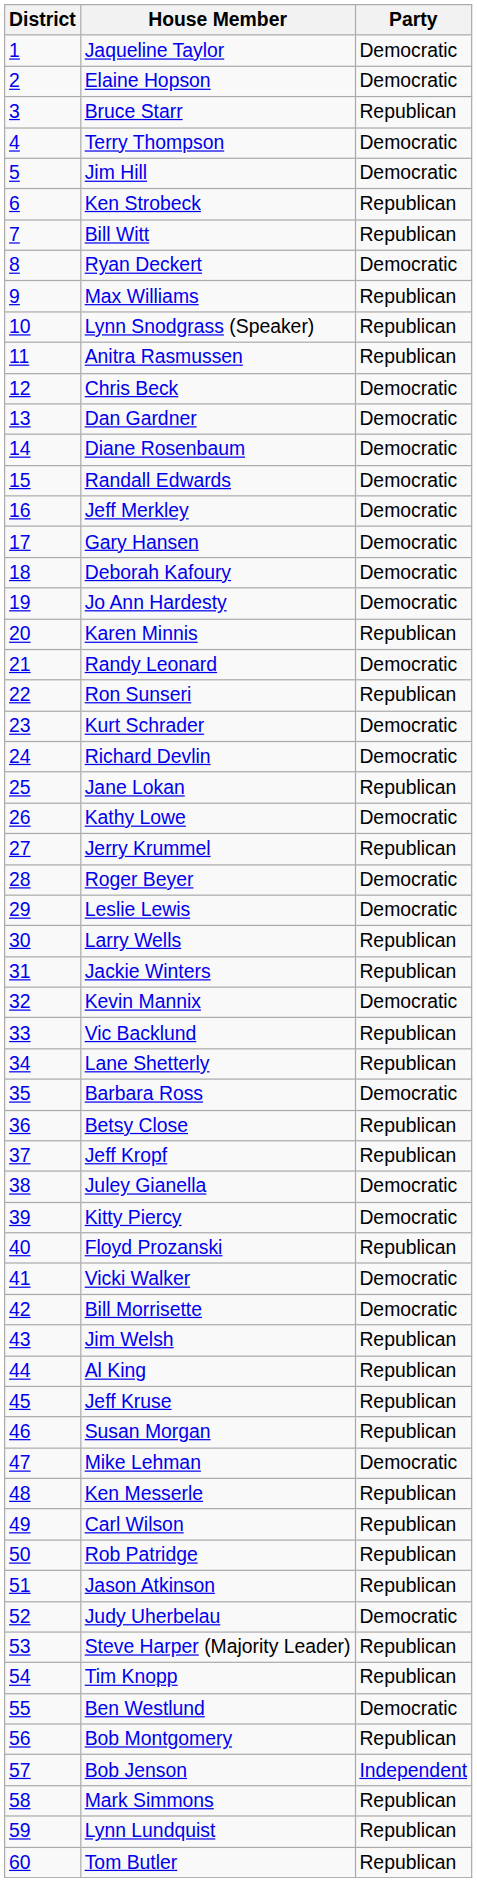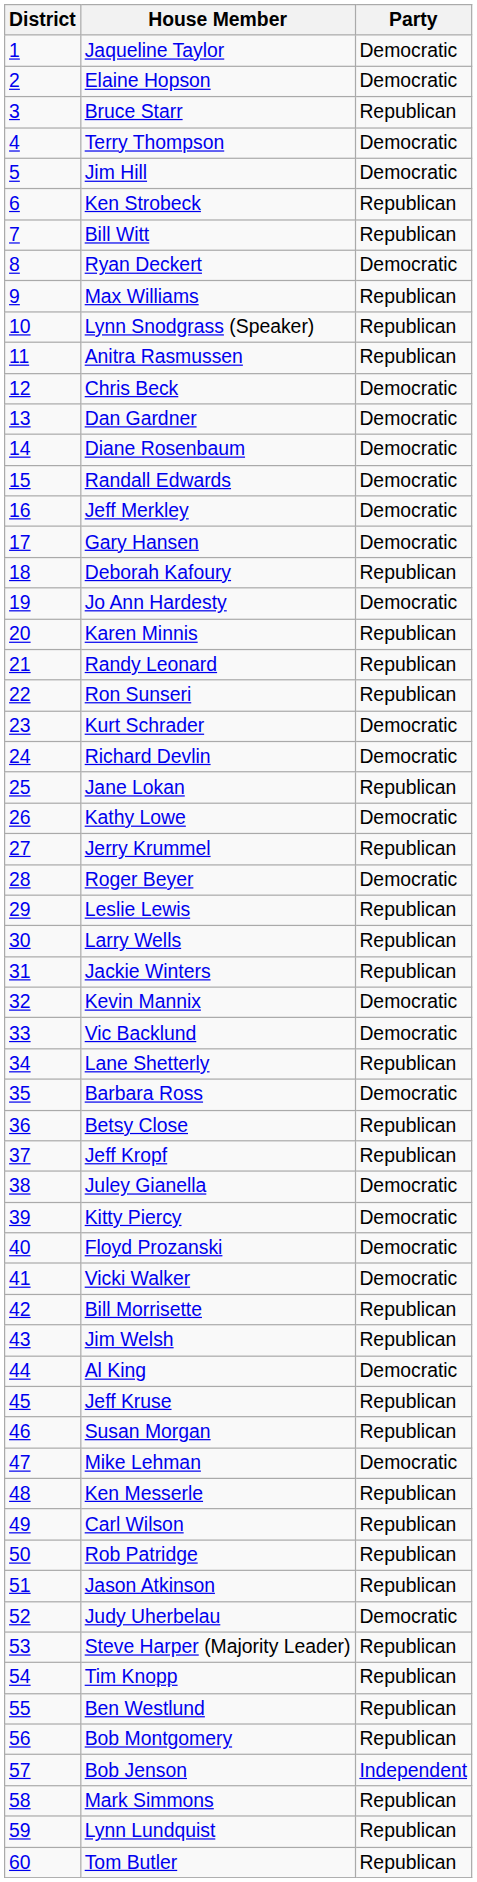 <table class="wikitable">
 <tr>
 <th>District</th>
 <th>House Member</th>
 <th>Party</th>
 </tr>
 <tr>
 <td><a href='#'>1</a></td>
 <td><a href='#'>Jaqueline Taylor</a></td>
 <td>Democratic</td>
 </tr>
 <tr>
 <td><a href='#'>2</a></td>
 <td><a href='#'>Elaine Hopson</a></td>
 <td>Democratic</td>
 </tr>
 <tr>
 <td><a href='#'>3</a></td>
 <td><a href='#'>Bruce Starr</a></td>
 <td>Republican</td>
 </tr>
 <tr>
 <td><a href='#'>4</a></td>
 <td><a href='#'>Terry Thompson</a></td>
 <td>Democratic</td>
 </tr>
 <tr>
 <td><a href='#'>5</a></td>
 <td><a href='#'>Jim Hill</a></td>
 <td>Democratic</td>
 </tr>
 <tr>
 <td><a href='#'>6</a></td>
 <td><a href='#'>Ken Strobeck</a></td>
 <td>Republican</td>
 </tr>
 <tr>
 <td><a href='#'>7</a></td>
 <td><a href='#'>Bill Witt</a></td>
 <td>Republican</td>
 </tr>
 <tr>
 <td><a href='#'>8</a></td>
 <td><a href='#'>Ryan Deckert</a></td>
 <td>Democratic</td>
 </tr>
 <tr>
 <td><a href='#'>9</a></td>
 <td><a href='#'>Max Williams</a></td>
 <td>Republican</td>
 </tr>
 <tr>
 <td><a href='#'>10</a></td>
 <td><a href='#'>Lynn Snodgrass</a> (Speaker)</td>
 <td>Republican</td>
 </tr>
 <tr>
 <td><a href='#'>11</a></td>
 <td><a href='#'>Anitra Rasmussen</a></td>
 <td>Republican</td>
 </tr>
 <tr>
 <td><a href='#'>12</a></td>
 <td><a href='#'>Chris Beck</a></td>
 <td>Democratic</td>
 </tr>
 <tr>
 <td><a href='#'>13</a></td>
 <td><a href='#'>Dan Gardner</a></td>
 <td>Democratic</td>
 </tr>
 <tr>
 <td><a href='#'>14</a></td>
 <td><a href='#'>Diane Rosenbaum</a></td>
 <td>Democratic</td>
 </tr>
 <tr>
 <td><a href='#'>15</a></td>
 <td><a href='#'>Randall Edwards</a></td>
 <td>Democratic</td>
 </tr>
 <tr>
 <td><a href='#'>16</a></td>
 <td><a href='#'>Jeff Merkley</a></td>
 <td>Democratic</td>
 </tr>
 <tr>
 <td><a href='#'>17</a></td>
 <td><a href='#'>Gary Hansen</a></td>
 <td>Democratic</td>
 </tr>
 <tr>
 <td><a href='#'>18</a></td>
 <td><a href='#'>Deborah Kafoury</a></td>
-<td>Democratic</td>
+<td>Republican</td>
 </tr>
 <tr>
 <td><a href='#'>19</a></td>
 <td><a href='#'>Jo Ann Hardesty</a></td>
 <td>Democratic</td>
 </tr>
 <tr>
 <td><a href='#'>20</a></td>
 <td><a href='#'>Karen Minnis</a></td>
 <td>Republican</td>
 </tr>
 <tr>
 <td><a href='#'>21</a></td>
 <td><a href='#'>Randy Leonard</a></td>
-<td>Democratic</td>
+<td>Republican</td>
 </tr>
 <tr>
 <td><a href='#'>22</a></td>
 <td><a href='#'>Ron Sunseri</a></td>
 <td>Republican</td>
 </tr>
 <tr>
 <td><a href='#'>23</a></td>
 <td><a href='#'>Kurt Schrader</a></td>
 <td>Democratic</td>
 </tr>
 <tr>
 <td><a href='#'>24</a></td>
 <td><a href='#'>Richard Devlin</a></td>
 <td>Democratic</td>
 </tr>
 <tr>
 <td><a href='#'>25</a></td>
 <td><a href='#'>Jane Lokan</a></td>
 <td>Republican</td>
 </tr>
 <tr>
 <td><a href='#'>26</a></td>
 <td><a href='#'>Kathy Lowe</a></td>
 <td>Democratic</td>
 </tr>
 <tr>
 <td><a href='#'>27</a></td>
 <td><a href='#'>Jerry Krummel</a></td>
 <td>Republican</td>
 </tr>
 <tr>
 <td><a href='#'>28</a></td>
 <td><a href='#'>Roger Beyer</a></td>
 <td>Democratic</td>
 </tr>
 <tr>
 <td><a href='#'>29</a></td>
 <td><a href='#'>Leslie Lewis</a></td>
-<td>Democratic</td>
+<td>Republican</td>
 </tr>
 <tr>
 <td><a href='#'>30</a></td>
 <td><a href='#'>Larry Wells</a></td>
 <td>Republican</td>
 </tr>
 <tr>
 <td><a href='#'>31</a></td>
 <td><a href='#'>Jackie Winters</a></td>
 <td>Republican</td>
 </tr>
 <tr>
 <td><a href='#'>32</a></td>
 <td><a href='#'>Kevin Mannix</a></td>
 <td>Democratic</td>
 </tr>
 <tr>
 <td><a href='#'>33</a></td>
 <td><a href='#'>Vic Backlund</a></td>
-<td>Republican</td>
+<td>Democratic</td>
 </tr>
 <tr>
 <td><a href='#'>34</a></td>
 <td><a href='#'>Lane Shetterly</a></td>
 <td>Republican</td>
 </tr>
 <tr>
 <td><a href='#'>35</a></td>
 <td><a href='#'>Barbara Ross</a></td>
 <td>Democratic</td>
 </tr>
 <tr>
 <td><a href='#'>36</a></td>
 <td><a href='#'>Betsy Close</a></td>
 <td>Republican</td>
 </tr>
 <tr>
 <td><a href='#'>37</a></td>
 <td><a href='#'>Jeff Kropf</a></td>
 <td>Republican</td>
 </tr>
 <tr>
 <td><a href='#'>38</a></td>
 <td><a href='#'>Juley Gianella</a></td>
 <td>Democratic</td>
 </tr>
 <tr>
 <td><a href='#'>39</a></td>
 <td><a href='#'>Kitty Piercy</a></td>
 <td>Democratic</td>
 </tr>
 <tr>
 <td><a href='#'>40</a></td>
 <td><a href='#'>Floyd Prozanski</a></td>
-<td>Republican</td>
+<td>Democratic</td>
 </tr>
 <tr>
 <td><a href='#'>41</a></td>
 <td><a href='#'>Vicki Walker</a></td>
 <td>Democratic</td>
 </tr>
 <tr>
 <td><a href='#'>42</a></td>
 <td><a href='#'>Bill Morrisette</a></td>
-<td>Democratic</td>
+<td>Republican</td>
 </tr>
 <tr>
 <td><a href='#'>43</a></td>
 <td><a href='#'>Jim Welsh</a></td>
 <td>Republican</td>
 </tr>
 <tr>
 <td><a href='#'>44</a></td>
 <td><a href='#'>Al King</a></td>
-<td>Republican</td>
+<td>Democratic</td>
 </tr>
 <tr>
 <td><a href='#'>45</a></td>
 <td><a href='#'>Jeff Kruse</a></td>
 <td>Republican</td>
 </tr>
 <tr>
 <td><a href='#'>46</a></td>
 <td><a href='#'>Susan Morgan</a></td>
 <td>Republican</td>
 </tr>
 <tr>
 <td><a href='#'>47</a></td>
 <td><a href='#'>Mike Lehman</a></td>
 <td>Democratic</td>
 </tr>
 <tr>
 <td><a href='#'>48</a></td>
 <td><a href='#'>Ken Messerle</a></td>
 <td>Republican</td>
 </tr>
 <tr>
 <td><a href='#'>49</a></td>
 <td><a href='#'>Carl Wilson</a></td>
 <td>Republican</td>
 </tr>
 <tr>
 <td><a href='#'>50</a></td>
 <td><a href='#'>Rob Patridge</a></td>
 <td>Republican</td>
 </tr>
 <tr>
 <td><a href='#'>51</a></td>
 <td><a href='#'>Jason Atkinson</a></td>
 <td>Republican</td>
 </tr>
 <tr>
 <td><a href='#'>52</a></td>
 <td><a href='#'>Judy Uherbelau</a></td>
 <td>Democratic</td>
 </tr>
 <tr>
 <td><a href='#'>53</a></td>
 <td><a href='#'>Steve Harper</a> (Majority Leader)</td>
 <td>Republican</td>
 </tr>
 <tr>
 <td><a href='#'>54</a></td>
 <td><a href='#'>Tim Knopp</a></td>
 <td>Republican</td>
 </tr>
 <tr>
 <td><a href='#'>55</a></td>
 <td><a href='#'>Ben Westlund</a></td>
-<td>Democratic</td>
+<td>Republican</td>
 </tr>
 <tr>
 <td><a href='#'>56</a></td>
 <td><a href='#'>Bob Montgomery</a></td>
 <td>Republican</td>
 </tr>
 <tr>
 <td><a href='#'>57</a></td>
 <td><a href='#'>Bob Jenson</a></td>
 <td><a href='#'>Independent</a></td>
 </tr>
 <tr>
 <td><a href='#'>58</a></td>
 <td><a href='#'>Mark Simmons</a></td>
 <td>Republican</td>
 </tr>
 <tr>
 <td><a href='#'>59</a></td>
 <td><a href='#'>Lynn Lundquist</a></td>
 <td>Republican</td>
 </tr>
 <tr>
 <td><a href='#'>60</a></td>
 <td><a href='#'>Tom Butler</a></td>
 <td>Republican</td>
 </tr>
 </table>
